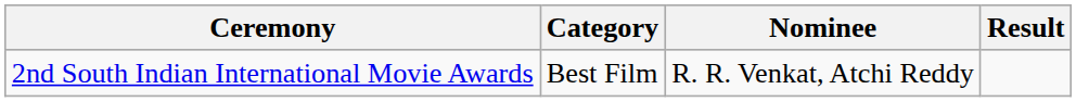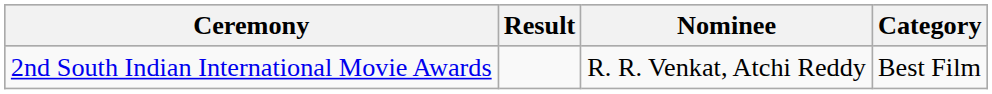 <table class="wikitable">
 <tr>
 <th>Ceremony</th>
+<th>Result</th>
+<th>Nominee</th>
 <th>Category</th>
-<th>Nominee</th>
-<th>Result</th>
 </tr>
 <tr>
 <td rowspan="1"><a href='#'>2nd South Indian International Movie Awards</a></td>
+<td></td>
+<td>R. R. Venkat, Atchi Reddy</td>
 <td>Best Film</td>
-<td>R. R. Venkat, Atchi Reddy</td>
-<td></td>
 </tr>
 </table>
